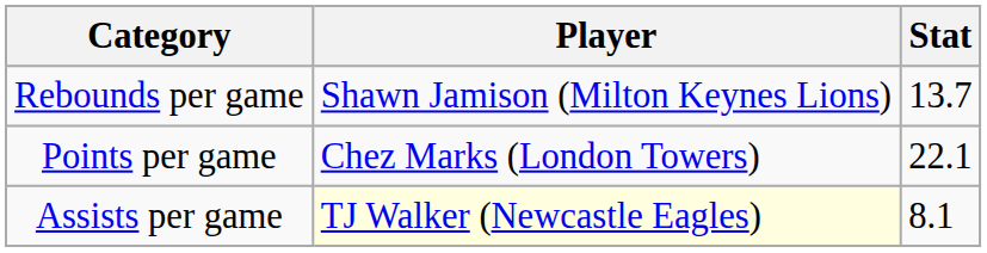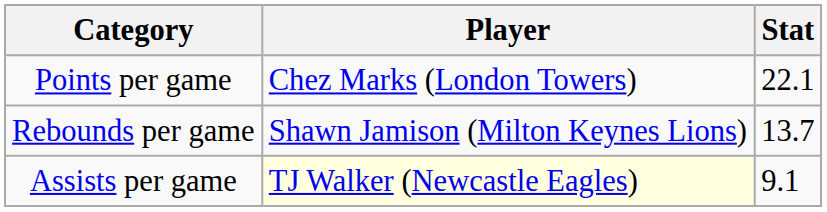 <table class="wikitable" style="font-size:95%">
 <tr>
 <th>Category</th>
 <th>Player</th>
 <th>Stat</th>
-</tr>
-<tr>
-<td style="text-align:center"><a href='#'>Rebounds</a> per game</td>
-<td> <a href='#'>Shawn Jamison</a> (<a href='#'>Milton Keynes Lions</a>)</td>
-<td>13.7</td>
 </tr>
 <tr --->
 <td style="text-align:center"><a href='#'>Points</a> per game</td>
 <td> <a href='#'>Chez Marks</a> (<a href='#'>London Towers</a>)</td>
 <td>22.1</td>
 </tr>
 <tr>
+<td style="text-align:center"><a href='#'>Rebounds</a> per game</td>
+<td> <a href='#'>Shawn Jamison</a> (<a href='#'>Milton Keynes Lions</a>)</td>
+<td>13.7</td>
+</tr>
+<tr>
 <td style="text-align:center"><a href='#'>Assists</a> per game</td>
 <td style="background: lightyellow;"> <a href='#'>TJ Walker</a> (<a href='#'>Newcastle Eagles</a>)</td>
-<td>8.1</td>
+<td>9.1</td>
 </tr>
 </table>
